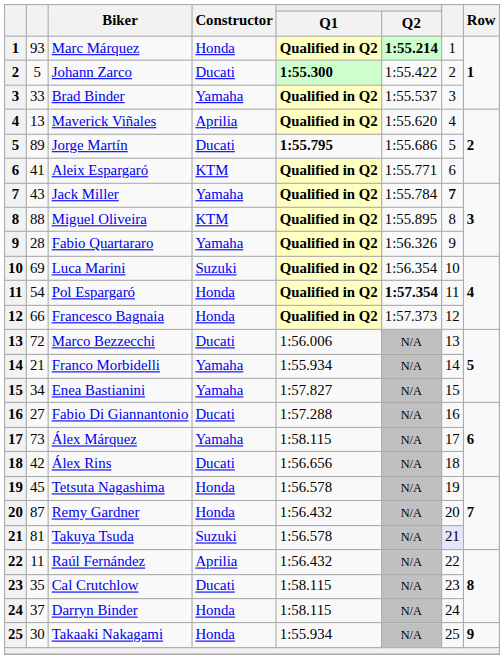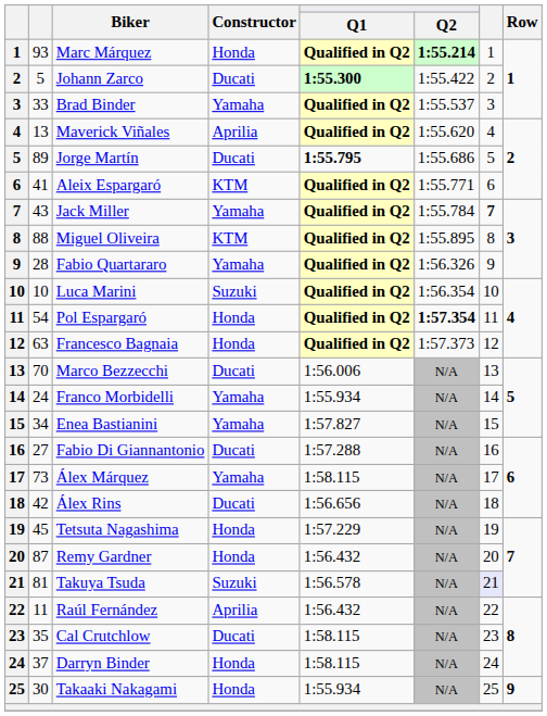 <table class="wikitable sortable" style="font-size: 85%;">
 <tr>
 <th rowspan="2"></th>
 <th rowspan="2"></th>
 <th rowspan="2">Biker</th>
 <th rowspan="2">Constructor</th>
 <th colspan="2" style="background:#eaecf0; text-align:center;"></th>
 <th rowspan="2"></th>
 <th rowspan="2">Row</th>
 </tr>
 <tr>
 <th scope="col">Q1</th>
 <th scope="col">Q2</th>
 </tr>
 <tr>
 <th scope="row">1</th>
 <td align="center">93</td>
 <td> <a href='#'>Marc Márquez</a></td>
 <td><a href='#'>Honda</a></td>
 <td style="background:#ffffbf;"><strong>Qualified in Q2</strong></td>
 <td style="background:#ccffcc;"><strong>1:55.214</strong></td>
 <td align="center">1</td>
 <td rowspan="3"><strong>1</strong></td>
 </tr>
 <tr>
 <th scope="row">2</th>
 <td align="center">5</td>
 <td> <a href='#'>Johann Zarco</a></td>
 <td><a href='#'>Ducati</a></td>
 <td style="background:#ccffcc;"><strong>1:55.300</strong></td>
 <td>1:55.422</td>
 <td align="center">2</td>
 </tr>
 <tr>
 <th scope="row">3</th>
 <td align="center">33</td>
 <td> <a href='#'>Brad Binder</a></td>
 <td><a href='#'>Yamaha</a></td>
 <td style="background:#ffffbf;"><strong>Qualified in Q2</strong></td>
 <td>1:55.537</td>
 <td align="center">3</td>
 </tr>
 <tr>
 <th scope="row">4</th>
 <td align="center">13</td>
 <td> <a href='#'>Maverick Viñales</a></td>
 <td><a href='#'>Aprilia</a></td>
 <td style="background:#ffffbf;"><strong>Qualified in Q2</strong></td>
 <td>1:55.620</td>
 <td align="center">4</td>
 <td rowspan="3"><strong>2</strong></td>
 </tr>
 <tr>
 <th scope="row">5</th>
 <td align="center">89</td>
 <td> <a href='#'>Jorge Martín</a></td>
 <td><a href='#'>Ducati</a></td>
 <td><strong>1:55.795</strong></td>
 <td>1:55.686</td>
 <td align="center">5</td>
 </tr>
 <tr>
 <th scope="row">6</th>
 <td align="center">41</td>
 <td> <a href='#'>Aleix Espargaró</a></td>
 <td><a href='#'>KTM</a></td>
 <td style="background:#ffffbf;"><strong>Qualified in Q2</strong></td>
 <td>1:55.771</td>
 <td align="center">6</td>
 </tr>
 <tr>
 <th scope="row">7</th>
 <td align="center">43</td>
 <td> <a href='#'>Jack Miller</a></td>
 <td><a href='#'>Yamaha</a></td>
 <td style="background:#ffffbf;"><strong>Qualified in Q2</strong></td>
 <td>1:55.784</td>
 <td align="center"><strong>7</strong></td>
 <td rowspan="3"><strong>3</strong></td>
 </tr>
 <tr>
 <th scope="row">8</th>
 <td align="center">88</td>
 <td> <a href='#'>Miguel Oliveira</a></td>
 <td><a href='#'>KTM</a></td>
 <td style="background:#ffffbf;"><strong>Qualified in Q2</strong></td>
 <td>1:55.895</td>
 <td align="center">8</td>
 </tr>
 <tr>
 <th scope="row">9</th>
 <td align="center">28</td>
 <td> <a href='#'>Fabio Quartararo</a></td>
 <td><a href='#'>Yamaha</a></td>
 <td style="background:#ffffbf;"><strong>Qualified in Q2</strong></td>
 <td>1:56.326</td>
 <td align="center">9</td>
 </tr>
 <tr>
 <th scope="row">10</th>
-<td align="center">69</td>
+<td align="center">10</td>
 <td> <a href='#'>Luca Marini</a></td>
 <td><a href='#'>Suzuki</a></td>
 <td style="background:#ffffbf;"><strong>Qualified in Q2</strong></td>
 <td>1:56.354</td>
 <td align="center">10</td>
 <td rowspan="3"><strong>4</strong></td>
 </tr>
 <tr>
 <th scope="row">11</th>
 <td align="center">54</td>
 <td> <a href='#'>Pol Espargaró</a></td>
 <td><a href='#'>Honda</a></td>
 <td style="background:#ffffbf;"><strong>Qualified in Q2</strong></td>
 <td><strong>1:57.354</strong></td>
 <td align="center">11</td>
 </tr>
 <tr>
 <th scope="row">12</th>
-<td align="center">66</td>
+<td align="center">63</td>
 <td> <a href='#'>Francesco Bagnaia</a></td>
 <td><a href='#'>Honda</a></td>
 <td style="background:#ffffbf;"><strong>Qualified in Q2</strong></td>
 <td>1:57.373</td>
 <td align="center">12</td>
 </tr>
 <tr>
 <th scope="row">13</th>
-<td align="center">72</td>
+<td align="center">70</td>
 <td> <a href='#'>Marco Bezzecchi</a></td>
 <td><a href='#'>Ducati</a></td>
 <td>1:56.006</td>
 <td style="background: silver" align="center" data-sort-value="13"><small>N/A</small></td>
 <td align="center">13</td>
 <td rowspan="3"><strong>5</strong></td>
 </tr>
 <tr>
 <th scope="row">14</th>
-<td align="center">21</td>
+<td align="center">24</td>
 <td> <a href='#'>Franco Morbidelli</a></td>
 <td><a href='#'>Yamaha</a></td>
 <td>1:55.934</td>
 <td style="background: silver" align="center" data-sort-value="14"><small>N/A</small></td>
 <td align="center">14</td>
 </tr>
 <tr>
 <th scope="row">15</th>
 <td align="center">34</td>
 <td> <a href='#'>Enea Bastianini</a></td>
 <td><a href='#'>Yamaha</a></td>
 <td>1:57.827</td>
 <td style="background: silver" align="center" data-sort-value="15"><small>N/A</small></td>
 <td align="center">15</td>
 </tr>
 <tr>
 <th scope="row">16</th>
 <td align="center">27</td>
 <td> <a href='#'>Fabio Di Giannantonio</a></td>
 <td><a href='#'>Ducati</a></td>
 <td>1:57.288</td>
 <td style="background: silver" align="center" data-sort-value="16"><small>N/A</small></td>
 <td align="center">16</td>
 <td rowspan="3"><strong>6</strong></td>
 </tr>
 <tr>
 <th scope="row">17</th>
 <td align="center">73</td>
 <td> <a href='#'>Álex Márquez</a></td>
 <td><a href='#'>Yamaha</a></td>
 <td>1:58.115</td>
 <td style="background: silver" align="center" data-sort-value="17"><small>N/A</small></td>
 <td align="center">17</td>
 </tr>
 <tr>
 <th scope="row">18</th>
 <td align="center">42</td>
 <td> <a href='#'>Álex Rins</a></td>
 <td><a href='#'>Ducati</a></td>
 <td>1:56.656</td>
 <td style="background: silver" align="center" data-sort-value="18"><small>N/A</small></td>
 <td align="center">18</td>
 </tr>
 <tr>
 <th scope="row">19</th>
 <td align="center">45</td>
 <td> <a href='#'>Tetsuta Nagashima</a></td>
 <td><a href='#'>Honda</a></td>
-<td>1:56.578</td>
+<td>1:57.229</td>
 <td style="background: silver" align="center" data-sort-value="19"><small>N/A</small></td>
 <td align="center">19</td>
 <td rowspan="3"><strong>7</strong></td>
 </tr>
 <tr>
 <th scope="row">20</th>
 <td align="center">87</td>
 <td> <a href='#'>Remy Gardner</a></td>
 <td><a href='#'>Honda</a></td>
 <td>1:56.432</td>
 <td style="background: silver" align="center" data-sort-value="20"><small>N/A</small></td>
 <td align="center">20</td>
 </tr>
 <tr>
 <th scope="row">21</th>
 <td align="center">81</td>
 <td> <a href='#'>Takuya Tsuda</a></td>
 <td><a href='#'>Suzuki</a></td>
 <td>1:56.578</td>
 <td style="background: silver" align="center" data-sort-value="21"><small>N/A</small></td>
 <td align="center" style="background: lavender;">21</td>
 </tr>
 <tr>
 <th scope="row">22</th>
 <td align="center">11</td>
 <td> <a href='#'>Raúl Fernández</a></td>
 <td><a href='#'>Aprilia</a></td>
 <td>1:56.432</td>
 <td style="background: silver" align="center" data-sort-value="22"><small>N/A</small></td>
 <td align="center">22</td>
 <td rowspan="3"><strong>8</strong></td>
 </tr>
 <tr>
 <th scope="row">23</th>
 <td align="center">35</td>
 <td> <a href='#'>Cal Crutchlow</a></td>
 <td><a href='#'>Ducati</a></td>
 <td>1:58.115</td>
 <td style="background: silver" align="center" data-sort-value="23"><small>N/A</small></td>
 <td align="center">23</td>
 </tr>
 <tr>
 <th scope="row">24</th>
 <td align="center">37</td>
 <td> <a href='#'>Darryn Binder</a></td>
 <td><a href='#'>Honda</a></td>
 <td>1:58.115</td>
 <td style="background: silver" align="center" data-sort-value="24"><small>N/A</small></td>
 <td align="center">24</td>
 </tr>
 <tr>
 <th scope="row">25</th>
 <td align="center">30</td>
 <td> <a href='#'>Takaaki Nakagami</a></td>
 <td><a href='#'>Honda</a></td>
 <td>1:55.934</td>
 <td style="background: silver" align="center" data-sort-value="25"><small>N/A</small></td>
 <td align="center">25</td>
 <td><strong>9</strong></td>
 </tr>
 <tr>
 <th colspan="8"></th>
 </tr>
 <tr>
 </tr>
 </table>
